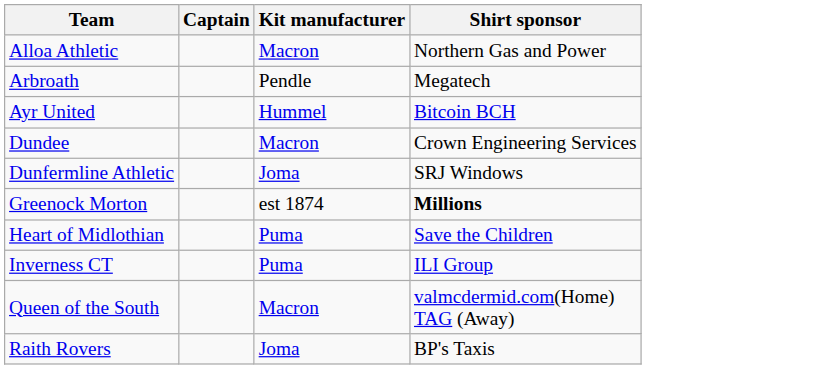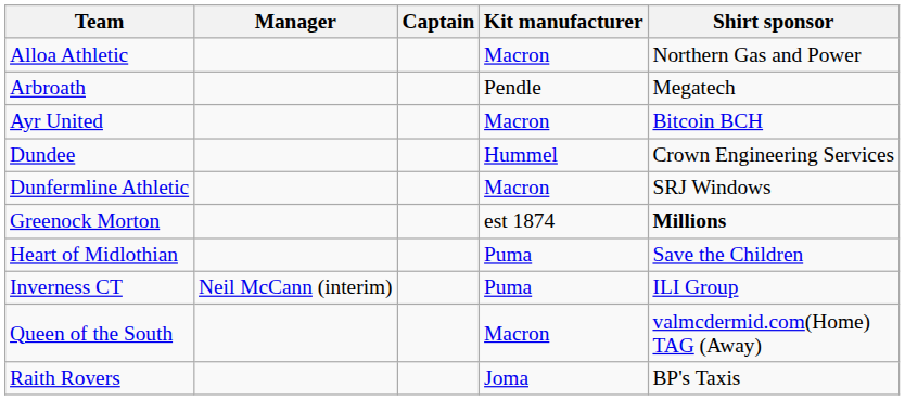 <table class="wikitable sortable">
 <tr>
 <th>Team</th>
+<th>Manager</th>
 <th>Captain</th>
 <th>Kit manufacturer</th>
 <th>Shirt sponsor</th>
 </tr>
 <tr>
 <td><a href='#'>Alloa Athletic</a></td>
 <td> </td>
+<td> </td>
 <td><a href='#'>Macron</a></td>
 <td>Northern Gas and Power</td>
 </tr>
 <tr>
 <td><a href='#'>Arbroath</a></td>
+<td> </td>
 <td> </td>
 <td>Pendle</td>
 <td>Megatech</td>
 </tr>
 <tr>
 <td><a href='#'>Ayr United</a></td>
 <td> </td>
-<td><a href='#'>Hummel</a></td>
+<td> </td>
+<td><a href='#'>Macron</a></td>
 <td><a href='#'>Bitcoin BCH</a></td>
 </tr>
 <tr>
 <td><a href='#'>Dundee</a></td>
 <td> </td>
-<td><a href='#'>Macron</a></td>
+<td> </td>
+<td><a href='#'>Hummel</a></td>
 <td>Crown Engineering Services</td>
 </tr>
 <tr>
 <td><a href='#'>Dunfermline Athletic</a></td>
 <td> </td>
-<td><a href='#'>Joma</a></td>
+<td> </td>
+<td><a href='#'>Macron</a></td>
 <td>SRJ Windows</td>
 </tr>
 <tr>
 <td><a href='#'>Greenock Morton</a></td>
+<td> </td>
 <td> </td>
 <td>est 1874</td>
 <td><strong>Millions</strong></td>
 </tr>
 <tr>
 <td><a href='#'>Heart of Midlothian</a></td>
 <td> </td>
+<td> </td>
 <td><a href='#'>Puma</a></td>
 <td><a href='#'>Save the Children</a></td>
 </tr>
 <tr>
 <td><a href='#'>Inverness CT</a></td>
+<td> <a href='#'>Neil McCann</a> (interim)</td>
 <td> </td>
 <td><a href='#'>Puma</a></td>
 <td><a href='#'>ILI Group</a></td>
 </tr>
 <tr>
 <td><a href='#'>Queen of the South</a></td>
 <td> </td>
+<td> </td>
 <td><a href='#'>Macron</a></td>
 <td><a href='#'>valmcdermid.com</a>(Home)<br><a href='#'>TAG</a> (Away)</td>
 </tr>
 <tr>
 <td><a href='#'>Raith Rovers</a></td>
 <td> </td>
+<td> </td>
 <td><a href='#'>Joma</a></td>
 <td>BP's Taxis</td>
 </tr>
 </table>
